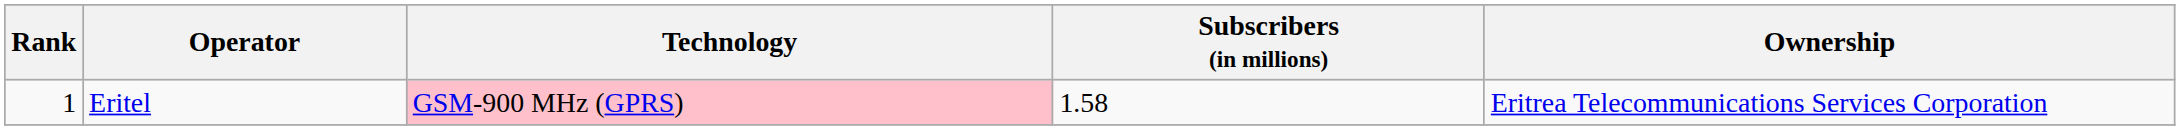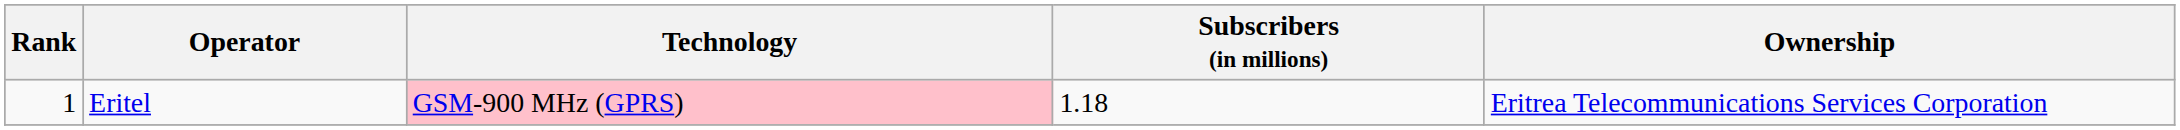 <table class="wikitable">
 <tr>
 <th style="width:3%;">Rank</th>
 <th style="width:15%;">Operator</th>
 <th style="width:30%;">Technology</th>
 <th style="width:20%;">Subscribers<br><small>(in millions)</small></th>
 <th style="width:32%;">Ownership</th>
 </tr>
 <tr>
 <td align=right>1</td>
 <td><a href='#'>Eritel</a></td>
 <td style="background: pink;"><a href='#'>GSM</a>-900 MHz (<a href='#'>GPRS</a>)</td>
-<td>1.58</td>
+<td>1.18</td>
 <td><a href='#'>Eritrea Telecommunications Services Corporation</a></td>
 </tr>
 </table>
